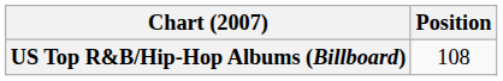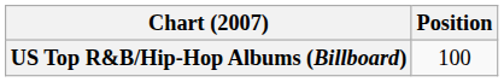 <table class="wikitable plainrowheaders" style="text-align:center">
 <tr>
 <th scope="col">Chart (2007)</th>
 <th scope="col">Position</th>
 </tr>
 <tr>
 <th scope="row">US Top R&B/Hip-Hop Albums (<em>Billboard</em>)</th>
-<td>108</td>
+<td>100</td>
 </tr>
 </table>
